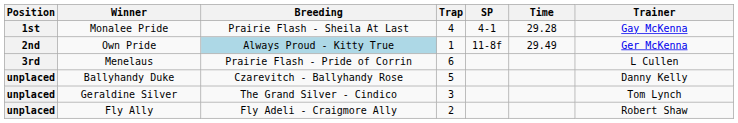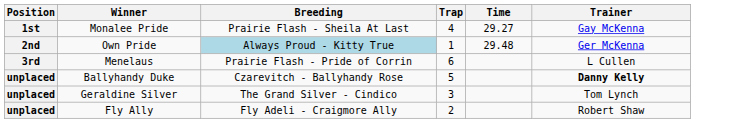 <table class="wikitable" style="text-align: center">
 <tr>
 <th width=30>Position</th>
 <th width=180>Winner</th>
 <th width=300>Breeding</th>
 <th width=30>Trap</th>
-<th width=50>SP</th>
 <th width=80>Time</th>
 <th width=200>Trainer</th>
 </tr>
 <tr>
 <th>1st</th>
 <td>Monalee Pride</td>
 <td>Prairie Flash - Sheila At Last</td>
 <td>4</td>
-<td>4-1</td>
-<td>29.28</td>
+<td>29.27</td>
 <td><a href='#'>Gay McKenna</a></td>
 </tr>
 <tr>
 <th>2nd</th>
 <td>Own Pride</td>
 <td style="background: lightblue;">Always Proud - Kitty True</td>
 <td>1</td>
-<td>11-8f</td>
-<td>29.49</td>
+<td>29.48</td>
 <td><a href='#'>Ger McKenna</a></td>
 </tr>
 <tr>
 <th>3rd</th>
 <td>Menelaus</td>
 <td>Prairie Flash - Pride of Corrin</td>
 <td>6</td>
-<td></td>
 <td></td>
 <td>L Cullen</td>
 </tr>
 <tr>
 <th>unplaced</th>
 <td>Ballyhandy Duke</td>
 <td>Czarevitch - Ballyhandy Rose</td>
 <td>5</td>
 <td></td>
-<td></td>
-<td>Danny Kelly</td>
+<td><strong>Danny Kelly</strong></td>
 </tr>
 <tr>
 <th>unplaced</th>
 <td>Geraldine Silver</td>
 <td>The Grand Silver - Cindico</td>
 <td>3</td>
-<td></td>
 <td></td>
 <td>Tom Lynch</td>
 </tr>
 <tr>
 <th>unplaced</th>
 <td>Fly Ally</td>
 <td>Fly Adeli - Craigmore Ally</td>
 <td>2</td>
 <td></td>
-<td></td>
 <td>Robert Shaw</td>
 </tr>
 </table>
